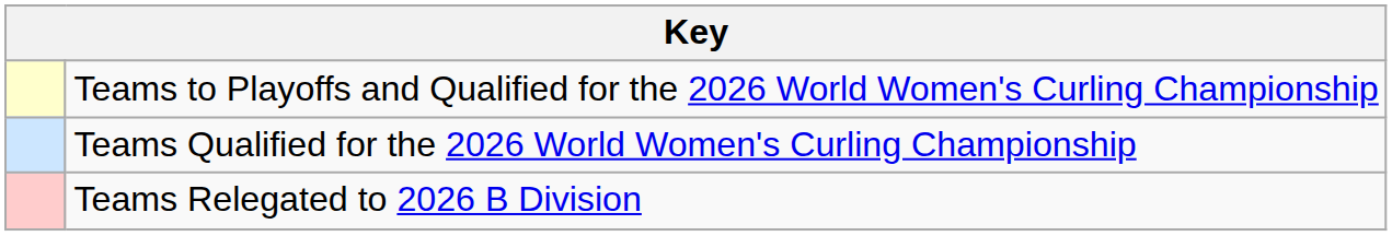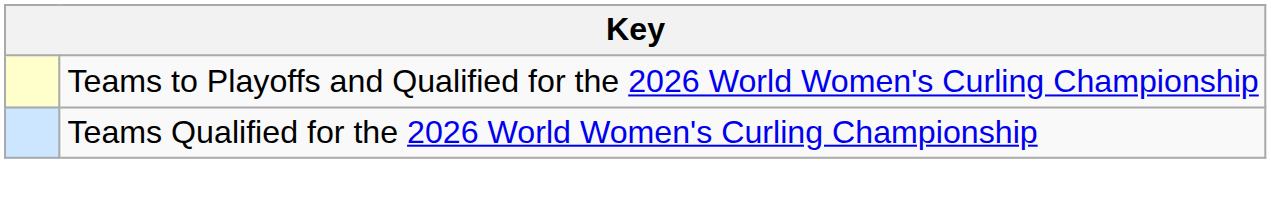 <table class="wikitable" style="text-align: center;">
 <tr>
 <th colspan=2>Key</th>
 </tr>
 <tr>
 <td style="background:#ffffcc; width:20px;"></td>
 <td align=left>Teams to Playoffs and Qualified for the <a href='#'>2026 World Women's Curling Championship</a></td>
 </tr>
 <tr>
 <td style="background:#CCE6FF; width:20px;"></td>
 <td align=left>Teams Qualified for the <a href='#'>2026 World Women's Curling Championship</a></td>
 </tr>
-<tr>
-<td style="background:#ffcccc; width:20px;"></td>
-<td align=left>Teams Relegated to <a href='#'>2026 B Division</a></td>
-</tr>
 </table>
